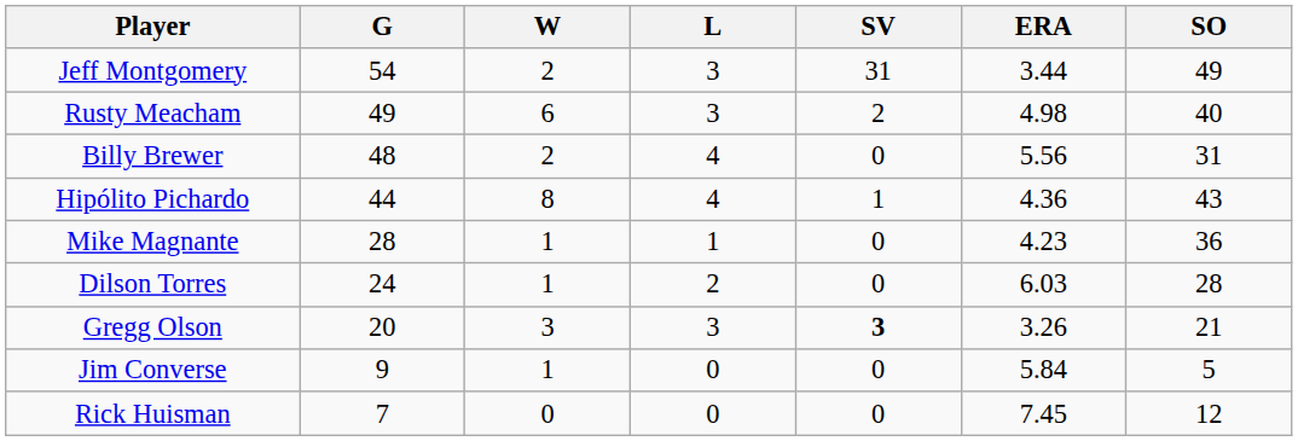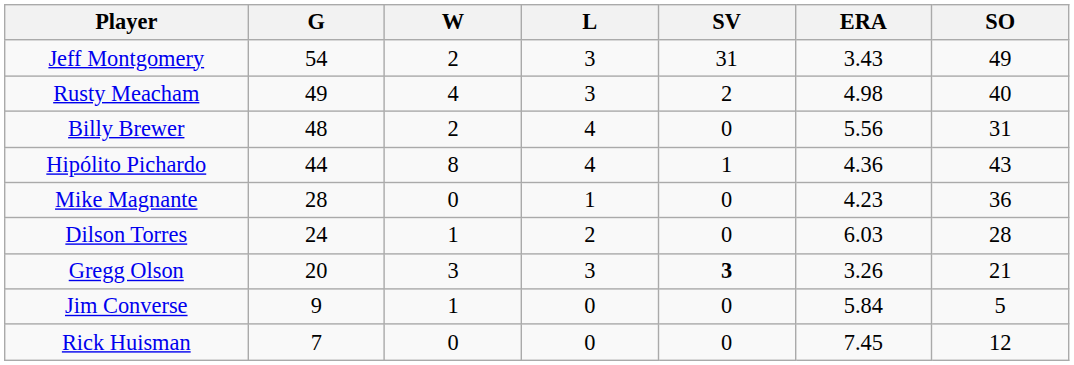 <table class="wikitable sortable">
 <tr>
 <th bgcolor="#DDDDFF" width="16%">Player</th>
 <th bgcolor="#DDDDFF" width="9%">G</th>
 <th bgcolor="#DDDDFF" width="9%">W</th>
 <th bgcolor="#DDDDFF" width="9%">L</th>
 <th bgcolor="#DDDDFF" width="9%">SV</th>
 <th bgcolor="#DDDDFF" width="9%">ERA</th>
 <th bgcolor="#DDDDFF" width="9%">SO</th>
 </tr>
 <tr align="center">
 <td><a href='#'>Jeff Montgomery</a></td>
 <td>54</td>
 <td>2</td>
 <td>3</td>
 <td>31</td>
-<td>3.44</td>
+<td>3.43</td>
 <td>49</td>
 </tr>
 <tr align=center>
 <td><a href='#'>Rusty Meacham</a></td>
 <td>49</td>
-<td>6</td>
+<td>4</td>
 <td>3</td>
 <td>2</td>
 <td>4.98</td>
 <td>40</td>
 </tr>
 <tr align=center>
 <td><a href='#'>Billy Brewer</a></td>
 <td>48</td>
 <td>2</td>
 <td>4</td>
 <td>0</td>
 <td>5.56</td>
 <td>31</td>
 </tr>
 <tr align=center>
 <td><a href='#'>Hipólito Pichardo</a></td>
 <td>44</td>
 <td>8</td>
 <td>4</td>
 <td>1</td>
 <td>4.36</td>
 <td>43</td>
 </tr>
 <tr align=center>
 <td><a href='#'>Mike Magnante</a></td>
 <td>28</td>
-<td>1</td>
+<td>0</td>
 <td>1</td>
 <td>0</td>
 <td>4.23</td>
 <td>36</td>
 </tr>
 <tr align=center>
 <td><a href='#'>Dilson Torres</a></td>
 <td>24</td>
 <td>1</td>
 <td>2</td>
 <td>0</td>
 <td>6.03</td>
 <td>28</td>
 </tr>
 <tr align=center>
 <td><a href='#'>Gregg Olson</a></td>
 <td>20</td>
 <td>3</td>
 <td>3</td>
 <td><strong>3</strong></td>
 <td>3.26</td>
 <td>21</td>
 </tr>
 <tr align=center>
 <td><a href='#'>Jim Converse</a></td>
 <td>9</td>
 <td>1</td>
 <td>0</td>
 <td>0</td>
 <td>5.84</td>
 <td>5</td>
 </tr>
 <tr align=center>
 <td><a href='#'>Rick Huisman</a></td>
 <td>7</td>
 <td>0</td>
 <td>0</td>
 <td>0</td>
 <td>7.45</td>
 <td>12</td>
 </tr>
 </table>
